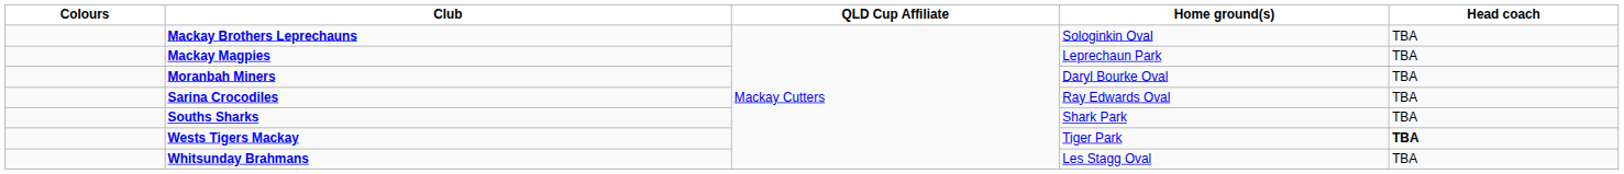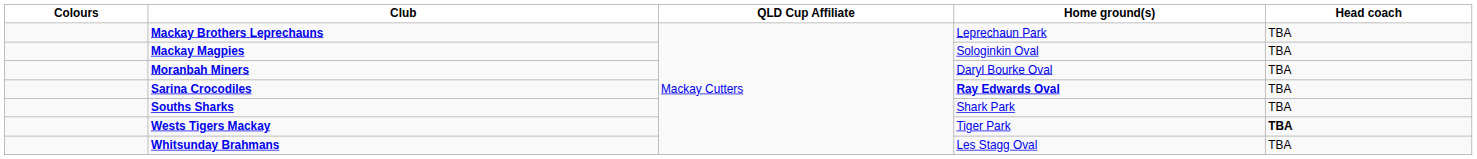 <table class="wikitable" style="width:100%; text-align:left">
 <tr>
 <th style="background:white">Colours</th>
 <th style="background:white">Club</th>
 <th style="background:white">QLD Cup Affiliate</th>
 <th style="background:white">Home ground(s)</th>
 <th style="background:white">Head coach</th>
 </tr>
 <tr>
 <td></td>
 <td><strong><a href='#'>Mackay Brothers Leprechauns</a></strong></td>
 <td rowspan="7"> <a href='#'>Mackay Cutters</a></td>
-<td><a href='#'>Sologinkin Oval</a></td>
+<td><a href='#'>Leprechaun Park</a></td>
 <td>TBA</td>
 </tr>
 <tr>
 <td></td>
 <td><strong><a href='#'>Mackay Magpies</a></strong></td>
-<td><a href='#'>Leprechaun Park</a></td>
+<td><a href='#'>Sologinkin Oval</a></td>
 <td>TBA</td>
 </tr>
 <tr>
 <td></td>
 <td><strong><a href='#'>Moranbah Miners</a></strong></td>
 <td><a href='#'>Daryl Bourke Oval</a></td>
 <td>TBA</td>
 </tr>
 <tr>
 <td></td>
 <td><strong><a href='#'>Sarina Crocodiles</a></strong></td>
-<td><a href='#'>Ray Edwards Oval</a></td>
+<td><strong><a href='#'>Ray Edwards Oval</a></strong></td>
 <td>TBA</td>
 </tr>
 <tr>
 <td></td>
 <td><strong><a href='#'>Souths Sharks</a></strong></td>
 <td><a href='#'>Shark Park</a></td>
 <td>TBA</td>
 </tr>
 <tr>
 <td></td>
 <td><strong><a href='#'>Wests Tigers Mackay</a></strong></td>
 <td><a href='#'>Tiger Park</a></td>
 <td><strong>TBA</strong></td>
 </tr>
 <tr>
 <td></td>
 <td><strong><a href='#'>Whitsunday Brahmans</a></strong></td>
 <td><a href='#'>Les Stagg Oval</a></td>
 <td>TBA</td>
 </tr>
 </table>
